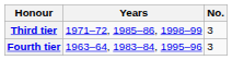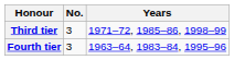 <table class="wikitable plainrowheaders">
 <tr>
 <th scope=col>Honour</th>
+<th scope=col>No.</th>
 <th scope=col>Years</th>
-<th scope=col>No.</th>
 </tr>
 <tr>
 <th scope=row><a href='#'>Third tier</a></th>
+<td>3</td>
 <td><a href='#'>1971–72</a>, <a href='#'>1985–86</a>, <a href='#'>1998–99</a></td>
-<td>3</td>
 </tr>
 <tr>
 <th scope=row><a href='#'>Fourth tier</a></th>
+<td>3</td>
 <td><a href='#'>1963–64</a>, <a href='#'>1983–84</a>, <a href='#'>1995–96</a></td>
-<td>3</td>
 </tr>
 </table>
